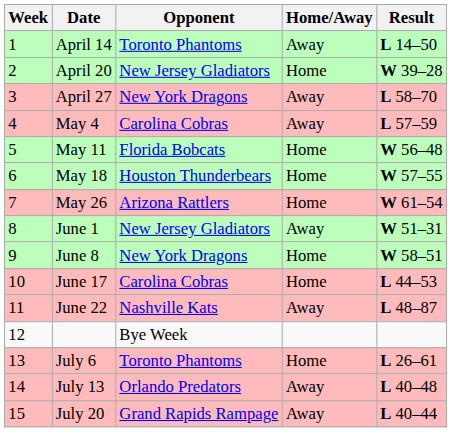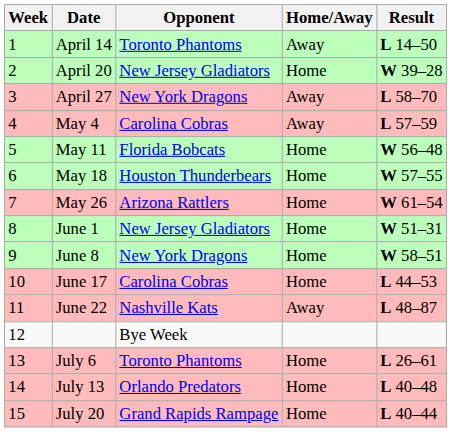 <table class="wikitable">
 <tr>
 <th>Week</th>
 <th>Date</th>
 <th>Opponent</th>
 <th>Home/Away</th>
 <th>Result</th>
 </tr>
 <tr bgcolor="bbffbb">
 <td>1</td>
 <td>April 14</td>
 <td><a href='#'>Toronto Phantoms</a></td>
 <td>Away</td>
 <td><strong>L</strong> 14–50</td>
 </tr>
 <tr bgcolor="bbffbb">
 <td>2</td>
 <td>April 20</td>
 <td><a href='#'>New Jersey Gladiators</a></td>
 <td>Home</td>
 <td><strong>W</strong> 39–28</td>
 </tr>
 <tr bgcolor="ffbbbb">
 <td>3</td>
 <td>April 27</td>
 <td><a href='#'>New York Dragons</a></td>
 <td>Away</td>
 <td><strong>L</strong> 58–70</td>
 </tr>
 <tr bgcolor="ffbbbb">
 <td>4</td>
 <td>May 4</td>
 <td><a href='#'>Carolina Cobras</a></td>
 <td>Away</td>
 <td><strong>L</strong> 57–59</td>
 </tr>
 <tr bgcolor="bbffbb">
 <td>5</td>
 <td>May 11</td>
 <td><a href='#'>Florida Bobcats</a></td>
 <td>Home</td>
 <td><strong>W</strong> 56–48</td>
 </tr>
 <tr bgcolor="bbffbb">
 <td>6</td>
 <td>May 18</td>
 <td><a href='#'>Houston Thunderbears</a></td>
 <td>Home</td>
 <td><strong>W</strong> 57–55</td>
 </tr>
 <tr bgcolor="ffbbbb">
 <td>7</td>
 <td>May 26</td>
 <td><a href='#'>Arizona Rattlers</a></td>
 <td>Home</td>
 <td><strong>W</strong> 61–54</td>
 </tr>
 <tr bgcolor="bbffbb">
 <td>8</td>
 <td>June 1</td>
 <td><a href='#'>New Jersey Gladiators</a></td>
-<td>Away</td>
+<td>Home</td>
 <td><strong>W</strong> 51–31</td>
 </tr>
 <tr bgcolor="bbffbb">
 <td>9</td>
 <td>June 8</td>
 <td><a href='#'>New York Dragons</a></td>
 <td>Home</td>
 <td><strong>W</strong> 58–51</td>
 </tr>
 <tr bgcolor="ffbbbb">
 <td>10</td>
 <td>June 17</td>
 <td><a href='#'>Carolina Cobras</a></td>
 <td>Home</td>
 <td><strong>L</strong> 44–53</td>
 </tr>
 <tr bgcolor="ffbbbb">
 <td>11</td>
 <td>June 22</td>
 <td><a href='#'>Nashville Kats</a></td>
 <td>Away</td>
 <td><strong>L</strong> 48–87</td>
 </tr>
 <tr>
 <td>12</td>
 <td></td>
 <td>Bye Week</td>
 <td></td>
 <td></td>
 </tr>
 <tr bgcolor="ffbbbb">
 <td>13</td>
 <td>July 6</td>
 <td><a href='#'>Toronto Phantoms</a></td>
 <td>Home</td>
 <td><strong>L</strong> 26–61</td>
 </tr>
 <tr bgcolor="ffbbbb">
 <td>14</td>
 <td>July 13</td>
 <td><a href='#'>Orlando Predators</a></td>
-<td>Away</td>
+<td>Home</td>
 <td><strong>L</strong> 40–48</td>
 </tr>
 <tr bgcolor="ffbbbb">
 <td>15</td>
 <td>July 20</td>
 <td><a href='#'>Grand Rapids Rampage</a></td>
-<td>Away</td>
+<td>Home</td>
 <td><strong>L</strong> 40–44</td>
 </tr>
 </table>
